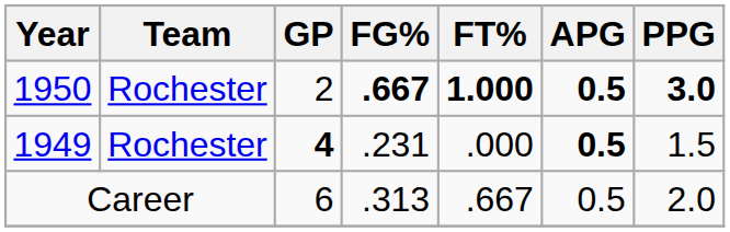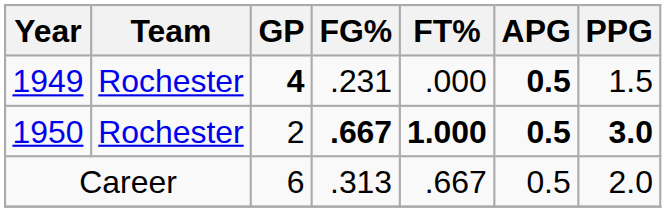 <table class="wikitable sortable" style="font-size:95%; text-align:right;">
 <tr>
 <th>Year</th>
 <th>Team</th>
 <th>GP</th>
 <th>FG%</th>
 <th>FT%</th>
 <th>APG</th>
 <th>PPG</th>
 </tr>
 <tr>
+<td style="text-align:left;"><a href='#'>1949</a></td>
+<td style="text-align:left;"><a href='#'>Rochester</a></td>
+<td><strong>4</strong></td>
+<td>.231</td>
+<td>.000</td>
+<td><strong>0.5</strong></td>
+<td>1.5</td>
+</tr>
+<tr>
 <td style="text-align:left;"><a href='#'>1950</a></td>
 <td style="text-align:left;"><a href='#'>Rochester</a></td>
 <td>2</td>
 <td><strong>.667</strong></td>
 <td><strong>1.000</strong></td>
 <td><strong>0.5</strong></td>
 <td><strong>3.0</strong></td>
-</tr>
-<tr>
-<td style="text-align:left;"><a href='#'>1949</a></td>
-<td style="text-align:left;"><a href='#'>Rochester</a></td>
-<td><strong>4</strong></td>
-<td>.231</td>
-<td>.000</td>
-<td><strong>0.5</strong></td>
-<td>1.5</td>
 </tr>
 <tr>
 <td style="text-align:center;" colspan="2">Career</td>
 <td>6</td>
 <td>.313</td>
 <td>.667</td>
 <td>0.5</td>
 <td>2.0</td>
 </tr>
 <tr>
 </tr>
 </table>
